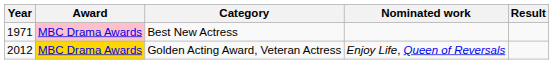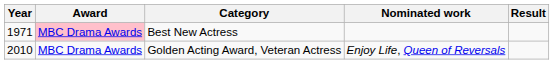 <table class="wikitable">
 <tr>
 <th>Year</th>
 <th>Award</th>
 <th>Category</th>
 <th>Nominated work</th>
 <th>Result</th>
 </tr>
 <tr>
 <td>1971</td>
 <td style="background: pink;"><a href='#'>MBC Drama Awards</a></td>
 <td>Best New Actress</td>
 <td></td>
 <td></td>
 </tr>
 <tr>
-<td>2012</td>
-<td style="background: gold;"><a href='#'>MBC Drama Awards</a></td>
+<td>2010</td>
+<td><a href='#'>MBC Drama Awards</a></td>
 <td>Golden Acting Award, Veteran Actress</td>
 <td><em>Enjoy Life</em>, <em><a href='#'>Queen of Reversals</a></em></td>
 <td></td>
 </tr>
 </table>
